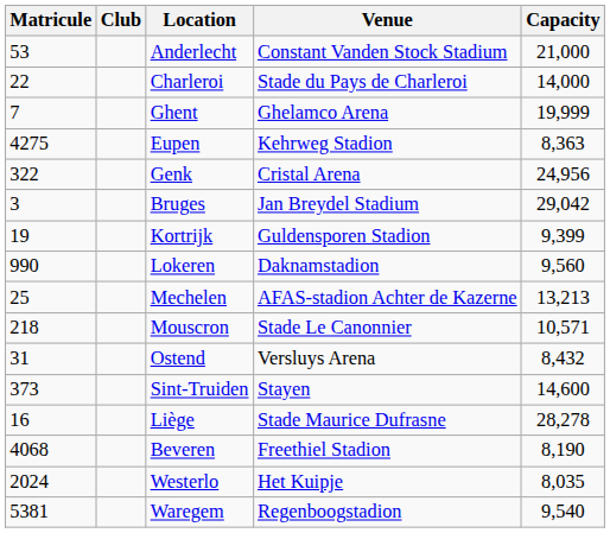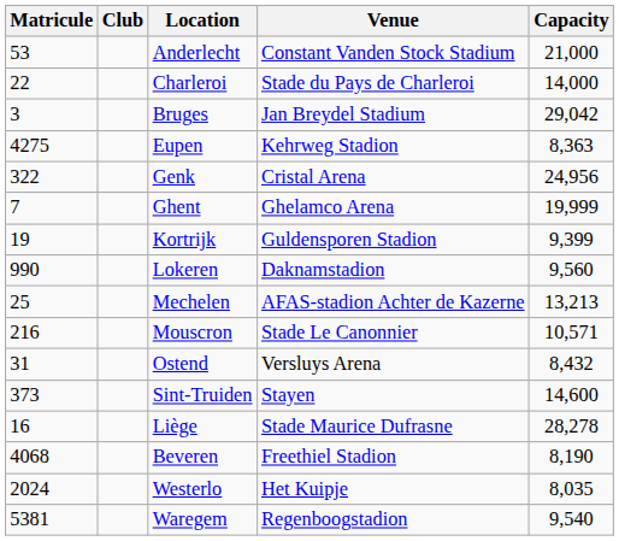 <table class="wikitable sortable">
 <tr>
 <th>Matricule</th>
 <th>Club</th>
 <th>Location</th>
 <th>Venue</th>
 <th>Capacity </th>
 </tr>
 <tr>
 <td>53</td>
 <td></td>
 <td><a href='#'>Anderlecht</a></td>
 <td><a href='#'>Constant Vanden Stock Stadium</a></td>
 <td style="text-align:center;">21,000</td>
 </tr>
 <tr>
 <td>22</td>
 <td></td>
 <td><a href='#'>Charleroi</a></td>
 <td><a href='#'>Stade du Pays de Charleroi</a></td>
 <td style="text-align:center;">14,000</td>
 </tr>
 <tr>
-<td>7</td>
+<td>3</td>
 <td></td>
-<td><a href='#'>Ghent</a></td>
-<td><a href='#'>Ghelamco Arena</a></td>
-<td style="text-align:center;">19,999</td>
+<td><a href='#'>Bruges</a></td>
+<td><a href='#'>Jan Breydel Stadium</a></td>
+<td style="text-align:center;">29,042</td>
 </tr>
 <tr>
 <td>4275</td>
 <td></td>
 <td><a href='#'>Eupen</a></td>
 <td><a href='#'>Kehrweg Stadion</a></td>
 <td style="text-align:center;">8,363</td>
 </tr>
 <tr>
 <td>322</td>
 <td></td>
 <td><a href='#'>Genk</a></td>
 <td><a href='#'>Cristal Arena</a></td>
 <td style="text-align:center;">24,956</td>
 </tr>
 <tr>
-<td>3</td>
+<td>7</td>
 <td></td>
-<td><a href='#'>Bruges</a></td>
-<td><a href='#'>Jan Breydel Stadium</a></td>
-<td style="text-align:center;">29,042</td>
+<td><a href='#'>Ghent</a></td>
+<td><a href='#'>Ghelamco Arena</a></td>
+<td style="text-align:center;">19,999</td>
 </tr>
 <tr>
 <td>19</td>
 <td></td>
 <td><a href='#'>Kortrijk</a></td>
 <td><a href='#'>Guldensporen Stadion</a></td>
 <td style="text-align:center;">9,399</td>
 </tr>
 <tr>
 <td>990</td>
 <td></td>
 <td><a href='#'>Lokeren</a></td>
 <td><a href='#'>Daknamstadion</a></td>
 <td style="text-align:center;">9,560</td>
 </tr>
 <tr>
 <td>25</td>
 <td></td>
 <td><a href='#'>Mechelen</a></td>
 <td><a href='#'>AFAS-stadion Achter de Kazerne</a></td>
 <td style="text-align:center;">13,213</td>
 </tr>
 <tr>
-<td>218</td>
+<td>216</td>
 <td></td>
 <td><a href='#'>Mouscron</a></td>
 <td><a href='#'>Stade Le Canonnier</a></td>
 <td style="text-align:center;">10,571</td>
 </tr>
 <tr>
 <td>31</td>
 <td></td>
 <td><a href='#'>Ostend</a></td>
 <td>Versluys Arena</td>
 <td style="text-align:center;">8,432</td>
 </tr>
 <tr>
 <td>373</td>
 <td></td>
 <td><a href='#'>Sint-Truiden</a></td>
 <td><a href='#'>Stayen</a></td>
 <td style="text-align:center;">14,600</td>
 </tr>
 <tr>
 <td>16</td>
 <td></td>
 <td><a href='#'>Liège</a></td>
 <td><a href='#'>Stade Maurice Dufrasne</a></td>
 <td style="text-align:center;">28,278</td>
 </tr>
 <tr>
 <td>4068</td>
 <td></td>
 <td><a href='#'>Beveren</a></td>
 <td><a href='#'>Freethiel Stadion</a></td>
 <td style="text-align:center;">8,190</td>
 </tr>
 <tr>
 <td>2024</td>
 <td></td>
 <td><a href='#'>Westerlo</a></td>
 <td><a href='#'>Het Kuipje</a></td>
 <td style="text-align:center">8,035</td>
 </tr>
 <tr>
 <td>5381</td>
 <td></td>
 <td><a href='#'>Waregem</a></td>
 <td><a href='#'>Regenboogstadion</a></td>
 <td style="text-align:center;">9,540</td>
 </tr>
 </table>
